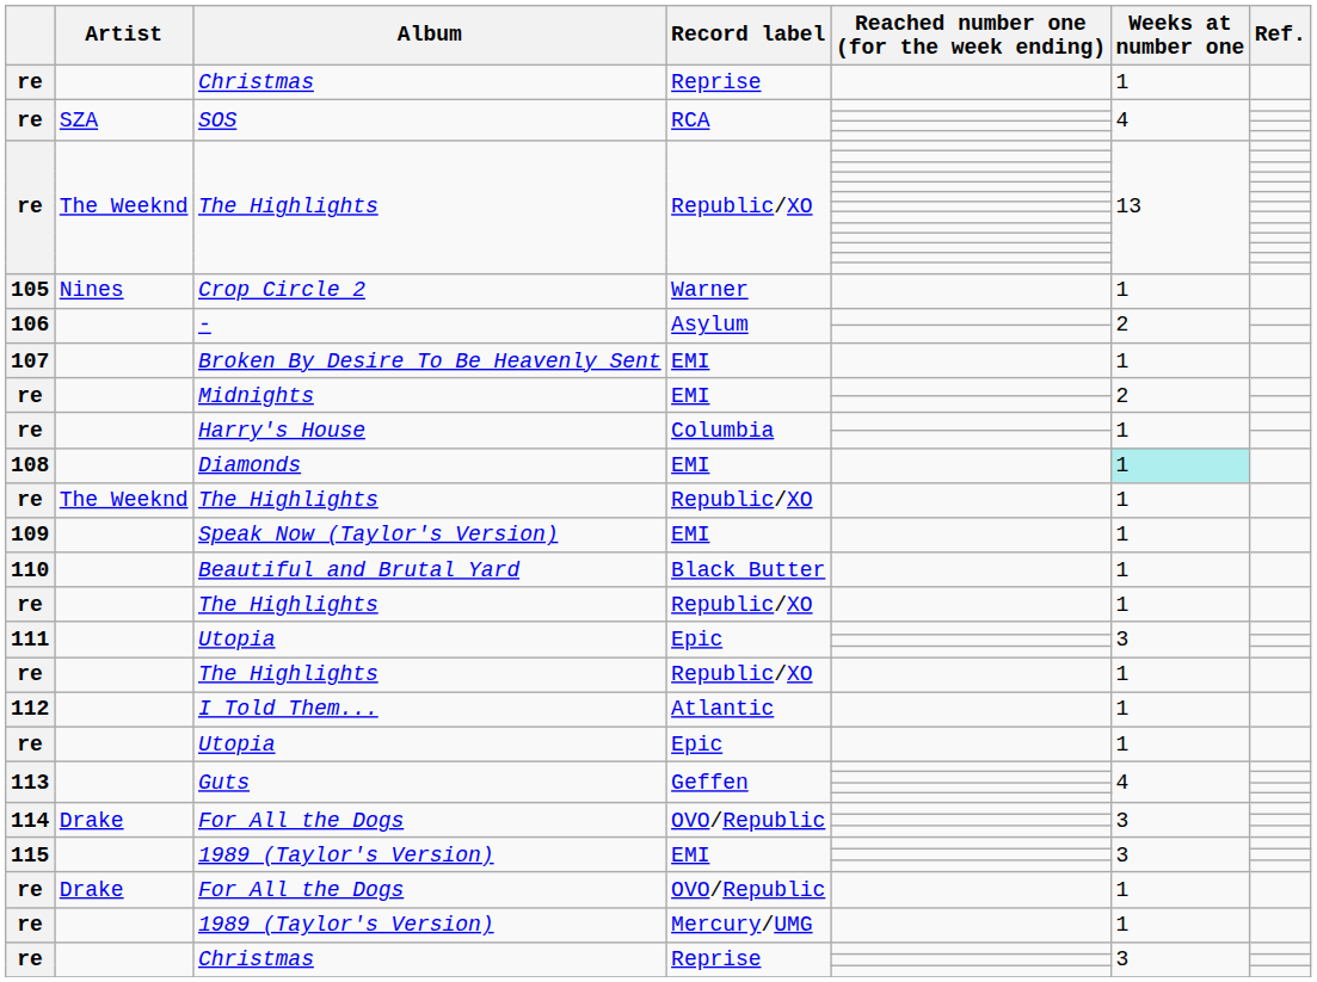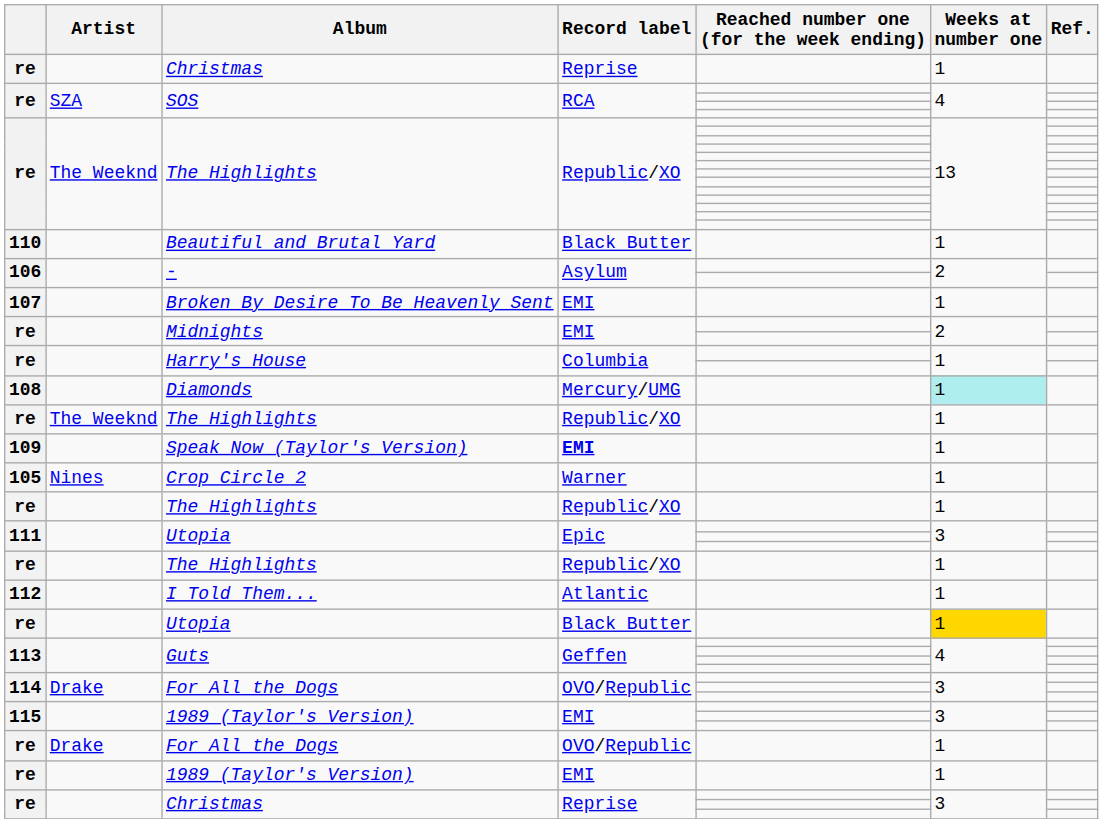 <table class="wikitable plainrowheaders sortable">
 <tr>
 <th scope=col></th>
 <th scope=col>Artist</th>
 <th scope=col>Album</th>
 <th scope=col>Record label</th>
 <th scope=col>Reached number one<br>(for the week ending)</th>
 <th scope=col>Weeks at<br>number one</th>
 <th scope=col>Ref.</th>
 </tr>
 <tr>
 <th scope=row style="text-align:center;">re</th>
 <td></td>
 <td><em><a href='#'>Christmas</a></em></td>
 <td><a href='#'>Reprise</a></td>
 <td></td>
 <td>1</td>
 <td align=center></td>
 </tr>
 <tr>
 <th scope=row style="text-align:center;" rowspan=4>re</th>
 <td rowspan=4><a href='#'>SZA</a></td>
 <td rowspan=4><em><a href='#'>SOS</a></em></td>
 <td rowspan=4><a href='#'>RCA</a></td>
 <td></td>
 <td rowspan=4>4</td>
 <td align=center></td>
 </tr>
 <tr>
 <td></td>
 <td align=center></td>
 </tr>
 <tr>
 <td></td>
 <td align=center></td>
 </tr>
 <tr>
 <td></td>
 <td align=center></td>
 </tr>
 <tr>
 <th scope=row style="text-align:center;" rowspan=13>re</th>
 <td rowspan=13><a href='#'>The Weeknd</a></td>
 <td rowspan=13><em><a href='#'>The Highlights</a></em></td>
 <td rowspan=13><a href='#'>Republic</a>/<a href='#'>XO</a></td>
 <td></td>
 <td rowspan=13>13</td>
 <td align=center></td>
 </tr>
 <tr>
 <td></td>
 <td align=center></td>
 </tr>
 <tr>
 <td></td>
 <td align=center></td>
 </tr>
 <tr>
 <td></td>
 <td align=center></td>
 </tr>
 <tr>
 <td></td>
 <td align=center></td>
 </tr>
 <tr>
 <td></td>
 <td align=center></td>
 </tr>
 <tr>
 <td></td>
 <td align=center></td>
 </tr>
 <tr>
 <td></td>
 <td align=center></td>
 </tr>
 <tr>
 <td></td>
 <td align=center></td>
 </tr>
 <tr>
 <td></td>
 <td align=center></td>
 </tr>
 <tr>
 <td></td>
 <td align=center></td>
 </tr>
 <tr>
 <td></td>
 <td align=center></td>
 </tr>
 <tr>
 <td></td>
 <td align=center></td>
 </tr>
 <tr>
-<th scope=row style="text-align:center;">105</th>
-<td><a href='#'>Nines</a></td>
-<td><em><a href='#'>Crop Circle 2</a></em></td>
-<td><a href='#'>Warner</a></td>
+<th scope=row style="text-align:center;">110</th>
+<td></td>
+<td><em><a href='#'>Beautiful and Brutal Yard</a></em></td>
+<td><a href='#'>Black Butter</a></td>
 <td></td>
 <td>1</td>
 <td align=center></td>
 </tr>
 <tr>
 <th scope=row style="text-align:center;" rowspan=2>106</th>
 <td rowspan=2></td>
 <td rowspan=2><em><a href='#'>-</a></em></td>
 <td rowspan=2><a href='#'>Asylum</a></td>
 <td></td>
 <td rowspan=2>2</td>
 <td align=center></td>
 </tr>
 <tr>
 <td></td>
 <td align=center></td>
 </tr>
 <tr>
 <th scope=row style="text-align:center;">107</th>
 <td></td>
 <td><em><a href='#'>Broken By Desire To Be Heavenly Sent</a></em></td>
 <td><a href='#'>EMI</a></td>
 <td></td>
 <td>1</td>
 <td align=center></td>
 </tr>
 <tr>
 <th scope=row style="text-align:center;" rowspan=2>re</th>
 <td rowspan=2></td>
 <td rowspan=2><em><a href='#'>Midnights</a></em></td>
 <td rowspan=2><a href='#'>EMI</a></td>
 <td></td>
 <td rowspan=2>2</td>
 <td align=center></td>
 </tr>
 <tr>
 <td></td>
 <td align=center></td>
 </tr>
 <tr>
 <th scope=row style="text-align:center;"rowspan=2>re</th>
 <td rowspan=2></td>
 <td rowspan=2><em><a href='#'>Harry's House</a></em></td>
 <td rowspan=2><a href='#'>Columbia</a></td>
 <td></td>
 <td rowspan=2>1</td>
 <td align=center></td>
 </tr>
 <tr>
 <td></td>
 <td align=center></td>
 </tr>
 <tr>
 <th scope=row style="text-align:center;">108</th>
 <td></td>
 <td><em><a href='#'>Diamonds</a></em></td>
-<td><a href='#'>EMI</a></td>
+<td><a href='#'>Mercury</a>/<a href='#'>UMG</a></td>
 <td></td>
 <td style="background: paleturquoise;">1</td>
 <td align=center></td>
 </tr>
 <tr>
 <th scope=row style="text-align:center;">re</th>
 <td><a href='#'>The Weeknd</a></td>
 <td><em><a href='#'>The Highlights</a></em></td>
 <td><a href='#'>Republic</a>/<a href='#'>XO</a></td>
 <td></td>
 <td>1</td>
 <td align=center></td>
 </tr>
 <tr>
 <th scope=row style="text-align:center;">109</th>
 <td></td>
 <td><em><a href='#'>Speak Now (Taylor's Version)</a></em></td>
-<td><a href='#'>EMI</a></td>
+<td><strong><a href='#'>EMI</a></strong></td>
 <td></td>
 <td>1</td>
 <td align=center></td>
 </tr>
 <tr>
-<th scope=row style="text-align:center;">110</th>
-<td></td>
-<td><em><a href='#'>Beautiful and Brutal Yard</a></em></td>
-<td><a href='#'>Black Butter</a></td>
+<th scope=row style="text-align:center;">105</th>
+<td><a href='#'>Nines</a></td>
+<td><em><a href='#'>Crop Circle 2</a></em></td>
+<td><a href='#'>Warner</a></td>
 <td></td>
 <td>1</td>
 <td align=center></td>
 </tr>
 <tr>
 <th scope=row style="text-align:center;">re</th>
 <td></td>
 <td><em><a href='#'>The Highlights</a></em></td>
 <td><a href='#'>Republic</a>/<a href='#'>XO</a></td>
 <td></td>
 <td>1</td>
 <td align=center></td>
 </tr>
 <tr>
 <th scope=row style="text-align:center;" rowspan=3>111</th>
 <td rowspan=3></td>
 <td rowspan=3><em><a href='#'>Utopia</a></em></td>
 <td rowspan=3><a href='#'>Epic</a></td>
 <td></td>
 <td rowspan=3>3</td>
 <td align=center></td>
 </tr>
 <tr>
 <td></td>
 <td align=center></td>
 </tr>
 <tr>
 <td></td>
 <td align=center></td>
 </tr>
 <tr>
 <th scope=row style="text-align:center;">re</th>
 <td></td>
 <td><em><a href='#'>The Highlights</a></em></td>
 <td><a href='#'>Republic</a>/<a href='#'>XO</a></td>
 <td></td>
 <td>1</td>
 <td align=center></td>
 </tr>
 <tr>
 <th scope=row style="text-align:center;">112</th>
 <td></td>
 <td><em><a href='#'>I Told Them...</a></em></td>
 <td><a href='#'>Atlantic</a></td>
 <td></td>
 <td>1</td>
 <td align=center></td>
 </tr>
 <tr>
 <th scope=row style="text-align:center;">re</th>
 <td></td>
 <td><em><a href='#'>Utopia</a></em></td>
-<td><a href='#'>Epic</a></td>
+<td><a href='#'>Black Butter</a></td>
 <td></td>
-<td>1</td>
+<td style="background: gold;">1</td>
 <td align=center></td>
 </tr>
 <tr>
 <th scope=row style="text-align:center;" rowspan=4>113</th>
 <td rowspan=4></td>
 <td rowspan=4><em><a href='#'>Guts</a></em></td>
 <td rowspan=4><a href='#'>Geffen</a></td>
 <td></td>
 <td rowspan=4>4</td>
 <td align=center></td>
 </tr>
 <tr>
 <td></td>
 <td align=center></td>
 </tr>
 <tr>
 <td></td>
 <td align=center></td>
 </tr>
 <tr>
 <td></td>
 <td align=center></td>
 </tr>
 <tr>
 <th scope=row style="text-align:center;" rowspan=3>114</th>
 <td rowspan=3><a href='#'>Drake</a></td>
 <td rowspan=3><em><a href='#'>For All the Dogs</a></em></td>
 <td rowspan=3><a href='#'>OVO</a>/<a href='#'>Republic</a></td>
 <td></td>
 <td rowspan=3>3</td>
 <td align=center></td>
 </tr>
 <tr>
 <td></td>
 <td align=center></td>
 </tr>
 <tr>
 <td></td>
 <td align=center></td>
 </tr>
 <tr>
 <th scope=row style="text-align:center;" rowspan=3>115</th>
 <td rowspan=3></td>
 <td rowspan=3><em><a href='#'>1989 (Taylor's Version)</a></em></td>
 <td rowspan=3><a href='#'>EMI</a></td>
 <td></td>
 <td rowspan=3>3</td>
 <td align=center></td>
 </tr>
 <tr>
 <td></td>
 <td align=center></td>
 </tr>
 <tr>
 <td></td>
 <td align=center></td>
 </tr>
 <tr>
 <th scope=row style="text-align:center;">re</th>
 <td><a href='#'>Drake</a></td>
 <td><em><a href='#'>For All the Dogs</a></em></td>
 <td><a href='#'>OVO</a>/<a href='#'>Republic</a></td>
 <td></td>
 <td>1</td>
 <td align=center></td>
 </tr>
 <tr>
 <th scope=row style="text-align:center;">re</th>
 <td></td>
 <td><em><a href='#'>1989 (Taylor's Version)</a></em></td>
-<td><a href='#'>Mercury</a>/<a href='#'>UMG</a></td>
+<td><a href='#'>EMI</a></td>
 <td></td>
 <td>1</td>
 <td align=center></td>
 </tr>
 <tr>
 <th scope=row style="text-align:center;" rowspan=3>re</th>
 <td rowspan=3></td>
 <td rowspan=3><em><a href='#'>Christmas</a></em></td>
 <td rowspan=3><a href='#'>Reprise</a></td>
 <td></td>
 <td rowspan=3>3</td>
 <td align=center></td>
 </tr>
 <tr>
 <td></td>
 <td align=center></td>
 </tr>
 <tr>
 <td></td>
 <td align=center></td>
 </tr>
 </table>
